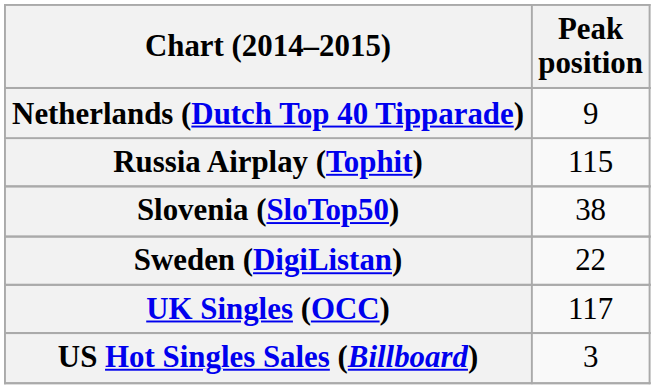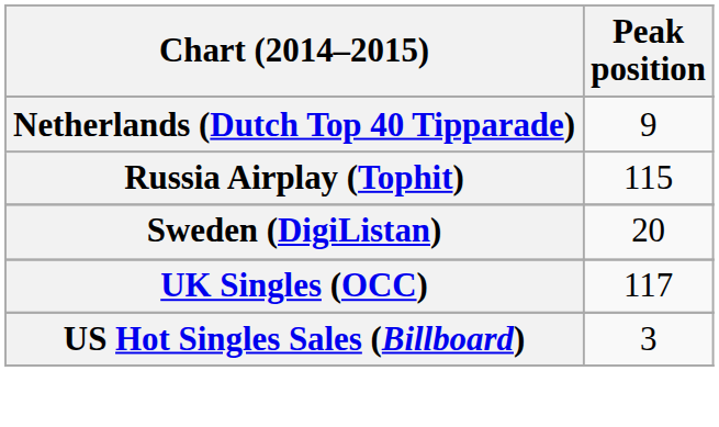 <table class="wikitable sortable plainrowheaders" style="text-align:center;">
 <tr>
 <th scope="col">Chart (2014–2015)</th>
 <th scope="col">Peak<br>position</th>
 </tr>
 <tr>
 </tr>
 <tr>
 </tr>
 <tr>
 </tr>
 <tr>
 </tr>
 <tr>
 </tr>
 <tr>
 </tr>
 <tr>
 </tr>
 <tr>
 </tr>
 <tr>
 </tr>
 <tr>
 <th scope="row">Netherlands (<a href='#'>Dutch Top 40 Tipparade</a>)</th>
 <td>9</td>
 </tr>
 <tr>
 <th scope="row">Russia Airplay (<a href='#'>Tophit</a>)</th>
 <td>115</td>
 </tr>
 <tr>
 </tr>
 <tr>
-<th scope="row">Slovenia (<a href='#'>SloTop50</a>)</th>
-<td>38</td>
-</tr>
-<tr>
 </tr>
 <tr>
 <th scope="row">Sweden (<a href='#'>DigiListan</a>)</th>
-<td>22</td>
+<td>20</td>
 </tr>
 <tr>
 </tr>
 <tr>
 <th scope="row"><a href='#'>UK Singles</a> (<a href='#'>OCC</a>)</th>
 <td>117</td>
 </tr>
 <tr>
 </tr>
 <tr>
 </tr>
 <tr>
 </tr>
 <tr>
 <th scope="row">US <a href='#'>Hot Singles Sales</a> (<em><a href='#'>Billboard</a></em>)</th>
 <td>3</td>
 </tr>
 <tr>
 </tr>
 </table>
